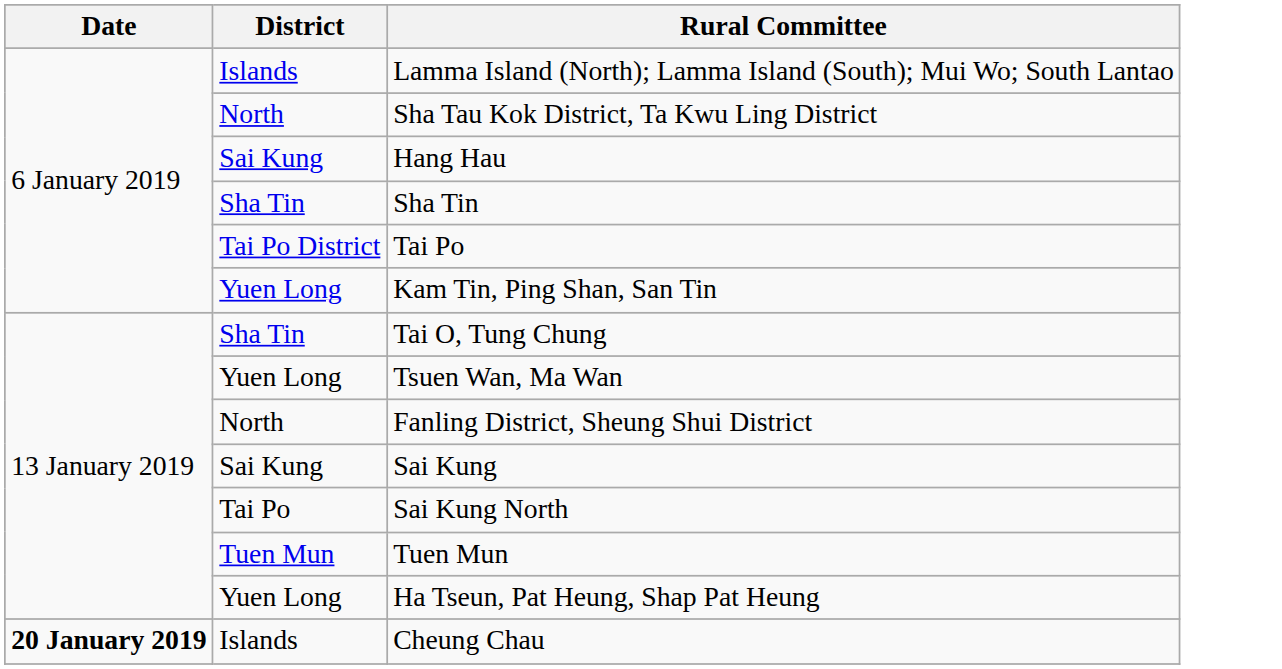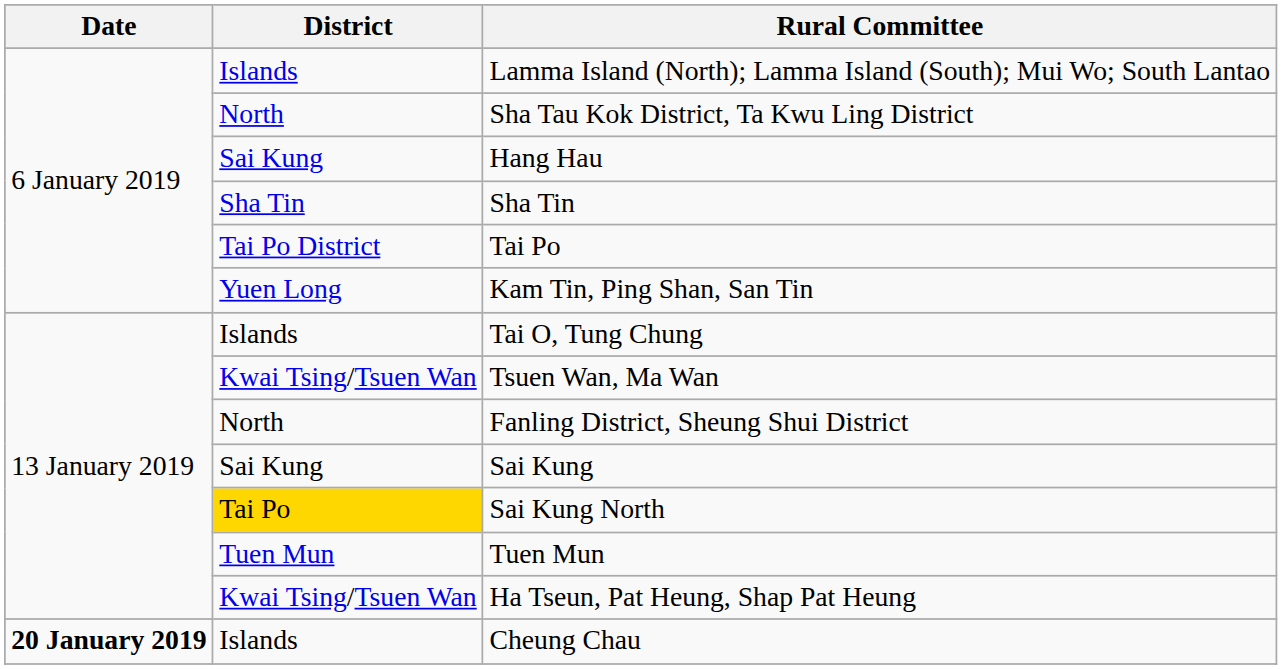 <table class="wikitable">
 <tr>
 <th>Date</th>
 <th>District</th>
 <th>Rural Committee</th>
 </tr>
 <tr>
 <td rowspan=6>6 January 2019</td>
 <td><a href='#'>Islands</a></td>
 <td>Lamma Island (North); Lamma Island (South); Mui Wo; South Lantao</td>
 </tr>
 <tr>
 <td><a href='#'>North</a></td>
 <td>Sha Tau Kok District, Ta Kwu Ling District</td>
 </tr>
 <tr>
 <td><a href='#'>Sai Kung</a></td>
 <td>Hang Hau</td>
 </tr>
 <tr>
 <td><a href='#'>Sha Tin</a></td>
 <td>Sha Tin</td>
 </tr>
 <tr>
 <td><a href='#'>Tai Po District</a></td>
 <td>Tai Po</td>
 </tr>
 <tr>
 <td><a href='#'>Yuen Long</a></td>
 <td>Kam Tin, Ping Shan, San Tin</td>
 </tr>
 <tr>
 <td rowspan=7>13 January 2019</td>
-<td><a href='#'>Sha Tin</a></td>
+<td>Islands</td>
 <td>Tai O, Tung Chung</td>
 </tr>
 <tr>
-<td>Yuen Long</td>
+<td><a href='#'>Kwai Tsing</a>/<a href='#'>Tsuen Wan</a></td>
 <td>Tsuen Wan, Ma Wan</td>
 </tr>
 <tr>
 <td>North</td>
 <td>Fanling District, Sheung Shui District</td>
 </tr>
 <tr>
 <td>Sai Kung</td>
 <td>Sai Kung</td>
 </tr>
 <tr>
-<td>Tai Po</td>
+<td style="background: gold;">Tai Po</td>
 <td>Sai Kung North</td>
 </tr>
 <tr>
 <td><a href='#'>Tuen Mun</a></td>
 <td>Tuen Mun</td>
 </tr>
 <tr>
-<td>Yuen Long</td>
+<td><a href='#'>Kwai Tsing</a>/<a href='#'>Tsuen Wan</a></td>
 <td>Ha Tseun, Pat Heung, Shap Pat Heung</td>
 </tr>
 <tr>
 <td><strong>20 January 2019</strong></td>
 <td>Islands</td>
 <td>Cheung Chau</td>
 </tr>
 </table>
